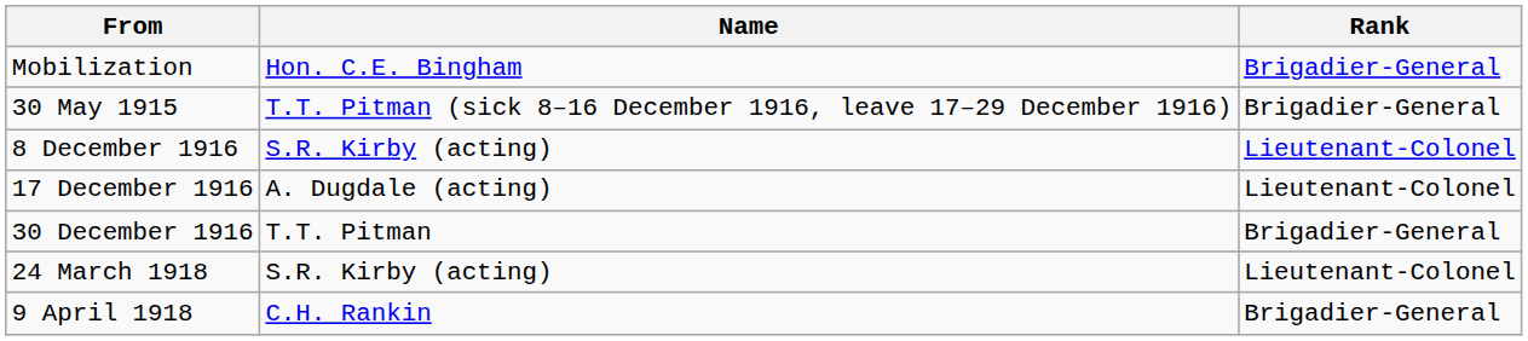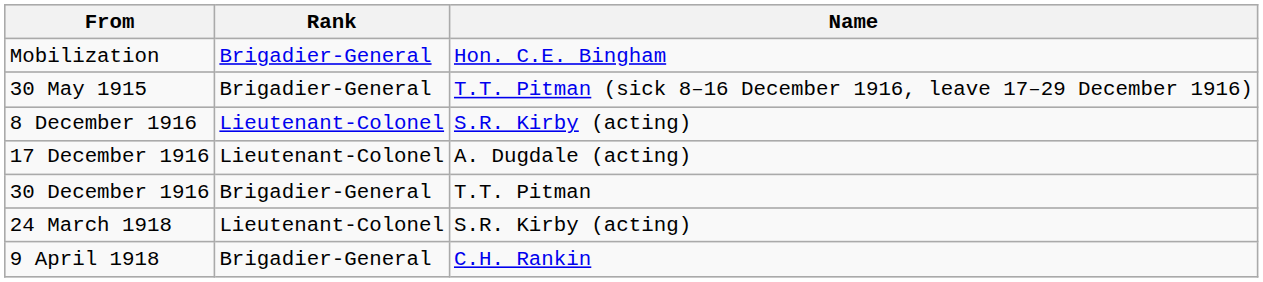 <table class="wikitable">
 <tr>
 <th>From</th>
+<th>Rank</th>
 <th>Name</th>
-<th>Rank</th>
 </tr>
 <tr>
 <td>Mobilization</td>
+<td><a href='#'>Brigadier-General</a></td>
 <td><a href='#'>Hon. C.E. Bingham</a></td>
-<td><a href='#'>Brigadier-General</a></td>
 </tr>
 <tr>
 <td>30 May 1915</td>
+<td>Brigadier-General</td>
 <td><a href='#'>T.T. Pitman</a> (sick 8–16 December 1916, leave 17–29 December 1916)</td>
-<td>Brigadier-General</td>
 </tr>
 <tr>
 <td>8 December 1916</td>
+<td><a href='#'>Lieutenant-Colonel</a></td>
 <td><a href='#'>S.R. Kirby</a> (acting)</td>
-<td><a href='#'>Lieutenant-Colonel</a></td>
 </tr>
 <tr>
 <td>17 December 1916</td>
+<td>Lieutenant-Colonel</td>
 <td>A. Dugdale (acting)</td>
-<td>Lieutenant-Colonel</td>
 </tr>
 <tr>
 <td>30 December 1916</td>
+<td>Brigadier-General</td>
 <td>T.T. Pitman</td>
-<td>Brigadier-General</td>
 </tr>
 <tr>
 <td>24 March 1918</td>
+<td>Lieutenant-Colonel</td>
 <td>S.R. Kirby (acting)</td>
-<td>Lieutenant-Colonel</td>
 </tr>
 <tr>
 <td>9 April 1918</td>
+<td>Brigadier-General</td>
 <td><a href='#'>C.H. Rankin</a></td>
-<td>Brigadier-General</td>
 </tr>
 </table>
